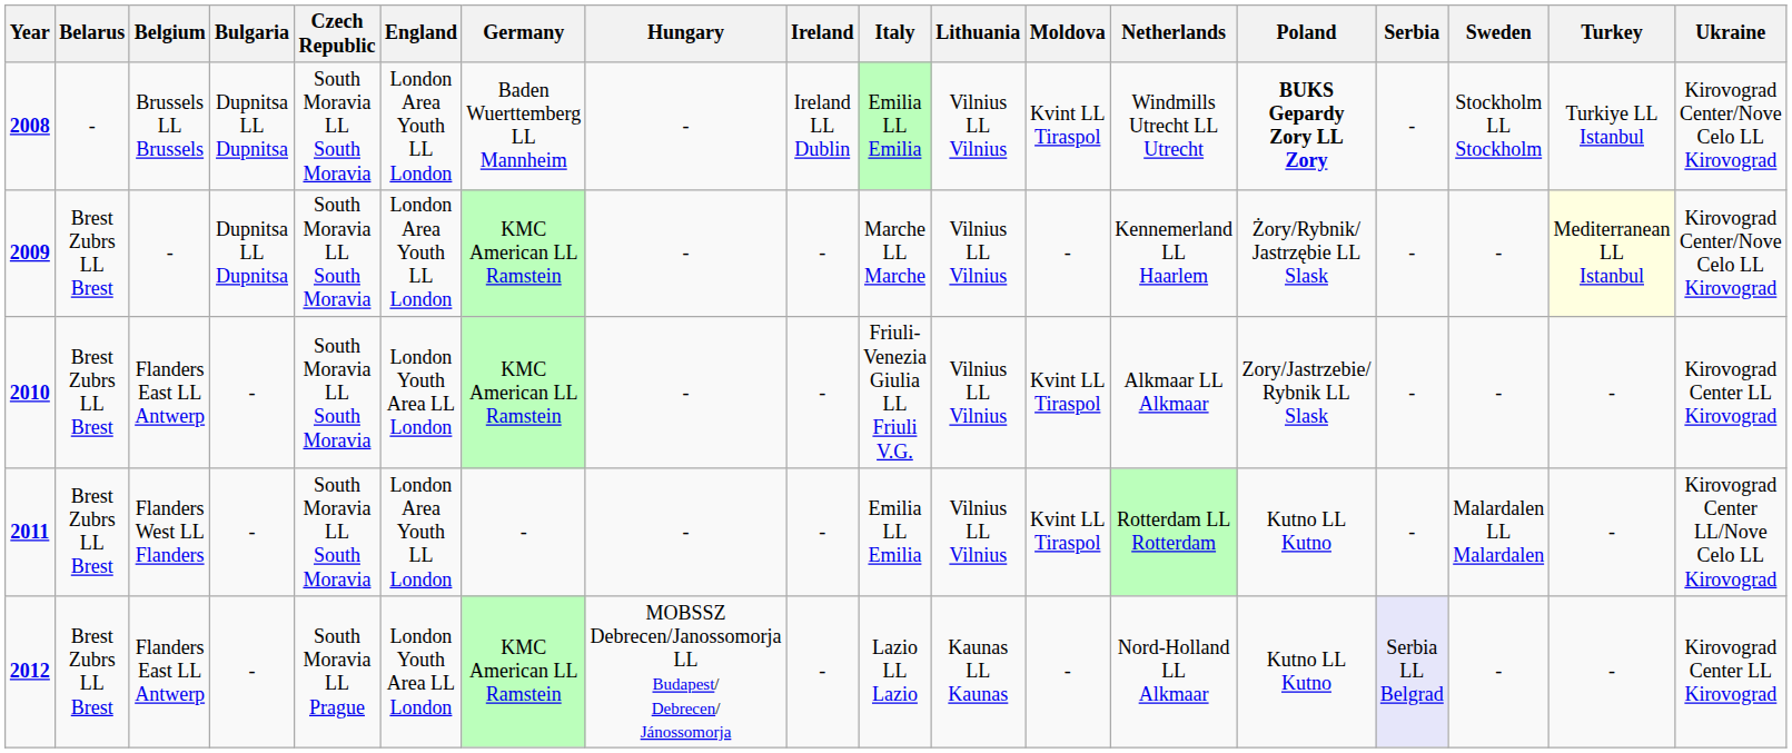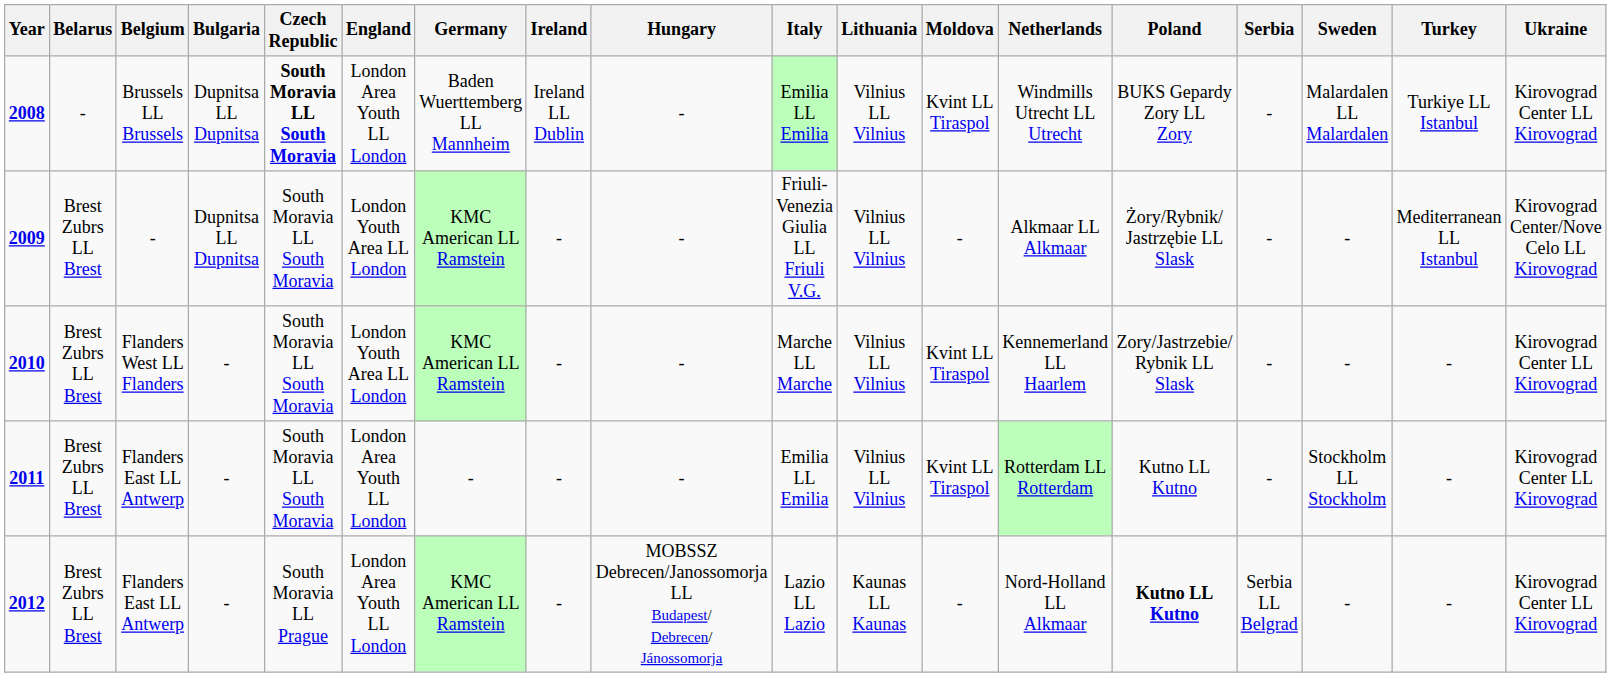 <table class="wikitable" width="100%" style="font-size: 90%; text-align: center;">
 <tr>
 <th width="50">Year</th>
 <th width="100" align="center">Belarus</th>
 <th width="100" align="center">Belgium</th>
 <th width="100" align="center">Bulgaria</th>
 <th width="100" align="center">Czech Republic</th>
 <th width="100" align="center">England</th>
 <th width="100" align="center">Germany</th>
+<th width="100" align="center">Ireland</th>
 <th width="100" align="center">Hungary</th>
-<th width="100" align="center">Ireland</th>
 <th width="100" align="center">Italy</th>
 <th width="100" align="center">Lithuania</th>
 <th width="100" align="center">Moldova</th>
 <th width="100" align="center">Netherlands</th>
 <th width="100" align="center">Poland</th>
 <th width="100" align="center">Serbia</th>
 <th width="100" align="center">Sweden</th>
 <th width="100" align="center">Turkey</th>
 <th width="100" align="center">Ukraine</th>
 </tr>
 <tr>
 <td><strong><a href='#'>2008</a></strong></td>
 <td>-</td>
 <td>Brussels LL<br><a href='#'>Brussels</a></td>
 <td>Dupnitsa LL<br><a href='#'>Dupnitsa</a></td>
-<td>South Moravia LL<br><a href='#'>South Moravia</a></td>
+<td><strong>South Moravia LL<br><a href='#'>South Moravia</a></strong></td>
 <td>London Area Youth LL<br><a href='#'>London</a></td>
 <td>Baden Wuerttemberg LL<br><a href='#'>Mannheim</a></td>
+<td>Ireland LL<br><a href='#'>Dublin</a></td>
 <td>-</td>
-<td>Ireland LL<br><a href='#'>Dublin</a></td>
 <td style="background:#bfb;">Emilia LL<br><a href='#'>Emilia</a></td>
 <td>Vilnius LL<br><a href='#'>Vilnius</a></td>
 <td>Kvint LL<br><a href='#'>Tiraspol</a></td>
 <td>Windmills Utrecht LL<br><a href='#'>Utrecht</a></td>
-<td><strong>BUKS Gepardy<br>Zory LL<br><a href='#'>Zory</a></strong></td>
+<td>BUKS Gepardy<br>Zory LL<br><a href='#'>Zory</a></td>
 <td>-</td>
-<td>Stockholm LL<br><a href='#'>Stockholm</a></td>
+<td>Malardalen LL<br><a href='#'>Malardalen</a></td>
 <td>Turkiye LL<br><a href='#'>Istanbul</a></td>
-<td>Kirovograd Center/Nove Celo LL<br><a href='#'>Kirovograd</a></td>
+<td>Kirovograd Center LL<br><a href='#'>Kirovograd</a></td>
 </tr>
 <tr>
 <td><strong><a href='#'>2009</a></strong></td>
 <td>Brest Zubrs LL<br><a href='#'>Brest</a></td>
 <td>-</td>
 <td>Dupnitsa LL<br><a href='#'>Dupnitsa</a></td>
 <td>South Moravia LL<br><a href='#'>South Moravia</a></td>
-<td>London Area Youth  LL<br><a href='#'>London</a></td>
+<td>London Youth Area LL<br><a href='#'>London</a></td>
 <td style="background:#bfb;">KMC American LL<br><a href='#'>Ramstein</a></td>
 <td>-</td>
 <td>-</td>
-<td>Marche LL<br><a href='#'>Marche</a></td>
+<td>Friuli-Venezia Giulia LL<br><a href='#'>Friuli V.G.</a></td>
 <td>Vilnius LL<br><a href='#'>Vilnius</a></td>
 <td>-</td>
-<td>Kennemerland LL<br><a href='#'>Haarlem</a></td>
+<td>Alkmaar LL<br><a href='#'>Alkmaar</a></td>
 <td>Żory/Rybnik/<br>Jastrzębie LL<br><a href='#'>Slask</a></td>
 <td>-</td>
 <td>-</td>
-<td style="background: lightyellow;">Mediterranean LL<br><a href='#'>Istanbul</a></td>
+<td>Mediterranean LL<br><a href='#'>Istanbul</a></td>
 <td>Kirovograd Center/Nove Celo LL<br><a href='#'>Kirovograd</a></td>
 </tr>
 <tr>
 <td><strong><a href='#'>2010</a></strong></td>
 <td>Brest Zubrs LL<br><a href='#'>Brest</a></td>
-<td>Flanders East LL<br><a href='#'>Antwerp</a></td>
+<td>Flanders West LL<br><a href='#'>Flanders</a></td>
 <td>-</td>
 <td>South Moravia LL<br><a href='#'>South Moravia</a></td>
 <td>London Youth Area LL<br><a href='#'>London</a></td>
 <td style="background:#bfb;">KMC American LL<br><a href='#'>Ramstein</a></td>
 <td>-</td>
 <td>-</td>
-<td>Friuli-Venezia Giulia LL<br><a href='#'>Friuli V.G.</a></td>
+<td>Marche LL<br><a href='#'>Marche</a></td>
 <td>Vilnius LL<br><a href='#'>Vilnius</a></td>
 <td>Kvint LL<br><a href='#'>Tiraspol</a></td>
-<td>Alkmaar LL<br><a href='#'>Alkmaar</a></td>
+<td>Kennemerland LL<br><a href='#'>Haarlem</a></td>
 <td>Zory/Jastrzebie/<br>Rybnik LL<br><a href='#'>Slask</a></td>
 <td>-</td>
 <td>-</td>
 <td>-</td>
 <td>Kirovograd Center LL<br><a href='#'>Kirovograd</a></td>
 </tr>
 <tr>
 <td><strong><a href='#'>2011</a></strong></td>
 <td>Brest Zubrs LL<br><a href='#'>Brest</a></td>
-<td>Flanders West LL<br><a href='#'>Flanders</a></td>
+<td>Flanders East LL<br><a href='#'>Antwerp</a></td>
 <td>-</td>
 <td>South Moravia LL<br><a href='#'>South Moravia</a></td>
 <td>London Area Youth LL<br><a href='#'>London</a></td>
 <td>-</td>
 <td>-</td>
 <td>-</td>
 <td>Emilia LL<br><a href='#'>Emilia</a></td>
 <td>Vilnius LL<br><a href='#'>Vilnius</a></td>
 <td>Kvint LL<br><a href='#'>Tiraspol</a></td>
 <td style="background:#bfb;">Rotterdam LL<br><a href='#'>Rotterdam</a></td>
 <td>Kutno LL<br><a href='#'>Kutno</a></td>
 <td>-</td>
-<td>Malardalen LL<br><a href='#'>Malardalen</a></td>
+<td>Stockholm LL<br><a href='#'>Stockholm</a></td>
 <td>-</td>
-<td>Kirovograd Center LL/Nove Celo LL<br><a href='#'>Kirovograd</a></td>
+<td>Kirovograd Center LL<br><a href='#'>Kirovograd</a></td>
 </tr>
 <tr>
 <td><strong><a href='#'>2012</a></strong></td>
 <td>Brest Zubrs LL<br><a href='#'>Brest</a></td>
 <td>Flanders East LL<br><a href='#'>Antwerp</a></td>
 <td>-</td>
 <td>South Moravia LL<br><a href='#'>Prague</a></td>
-<td>London Youth Area LL<br><a href='#'>London</a></td>
+<td>London Area Youth LL<br><a href='#'>London</a></td>
 <td style="background:#bfb;">KMC American LL<br><a href='#'>Ramstein</a></td>
+<td>-</td>
 <td>MOBSSZ Debrecen/Janossomorja LL<br><small><a href='#'>Budapest</a>/<br><a href='#'>Debrecen</a>/<br><a href='#'>Jánossomorja</a></small></td>
-<td>-</td>
 <td>Lazio LL<br><a href='#'>Lazio</a></td>
 <td>Kaunas LL<br><a href='#'>Kaunas</a></td>
 <td>-</td>
 <td>Nord-Holland LL<br><a href='#'>Alkmaar</a></td>
-<td>Kutno LL<br><a href='#'>Kutno</a></td>
-<td style="background: lavender;">Serbia LL<br><a href='#'>Belgrad</a></td>
+<td><strong>Kutno LL<br><a href='#'>Kutno</a></strong></td>
+<td>Serbia LL<br><a href='#'>Belgrad</a></td>
 <td>-</td>
 <td>-</td>
 <td>Kirovograd Center LL<br><a href='#'>Kirovograd</a></td>
 </tr>
 </table>
